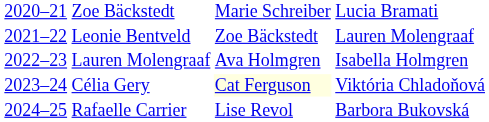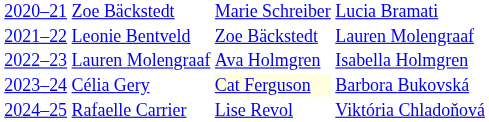 <table>
 <tr>
 <td><a href='#'>2020–21</a></td>
 <td> <a href='#'>Zoe Bäckstedt</a></td>
 <td> <a href='#'>Marie Schreiber</a></td>
 <td> <a href='#'>Lucia Bramati</a></td>
 </tr>
 <tr>
 <td><a href='#'>2021–22</a></td>
 <td> <a href='#'>Leonie Bentveld</a></td>
 <td> <a href='#'>Zoe Bäckstedt</a></td>
 <td> <a href='#'>Lauren Molengraaf</a></td>
 </tr>
 <tr>
 <td><a href='#'>2022–23</a></td>
 <td> <a href='#'>Lauren Molengraaf</a></td>
 <td> <a href='#'>Ava Holmgren</a></td>
 <td> <a href='#'>Isabella Holmgren</a></td>
 </tr>
 <tr>
 <td><a href='#'>2023–24</a></td>
 <td> <a href='#'>Célia Gery</a></td>
 <td style="background: lightyellow;"> <a href='#'>Cat Ferguson</a></td>
-<td> <a href='#'>Viktória Chladoňová</a></td>
+<td> <a href='#'>Barbora Bukovská</a></td>
 </tr>
 <tr>
 <td><a href='#'>2024–25</a></td>
 <td> <a href='#'>Rafaelle Carrier</a></td>
 <td> <a href='#'>Lise Revol</a></td>
-<td> <a href='#'>Barbora Bukovská</a></td>
+<td> <a href='#'>Viktória Chladoňová</a></td>
 </tr>
 </table>
